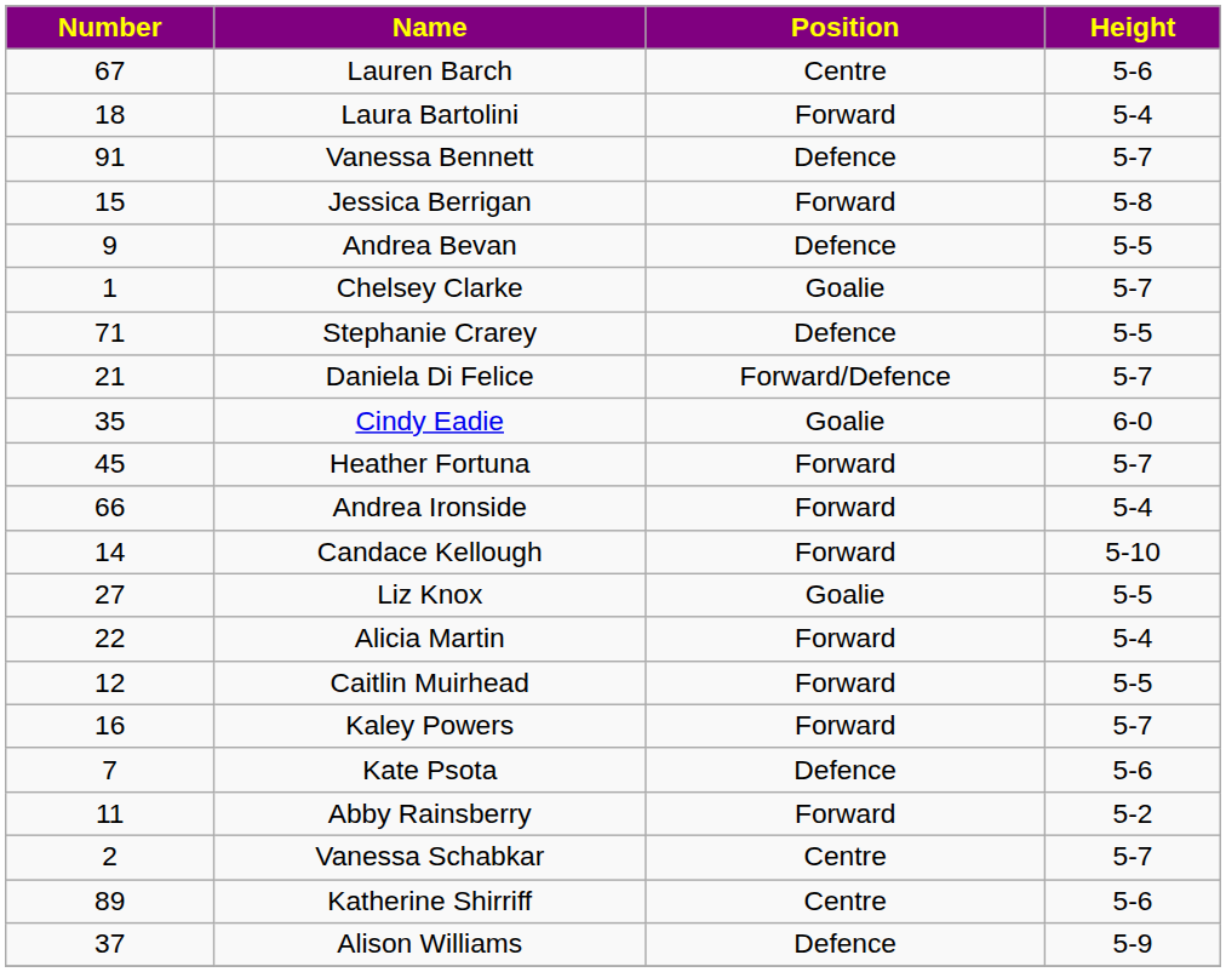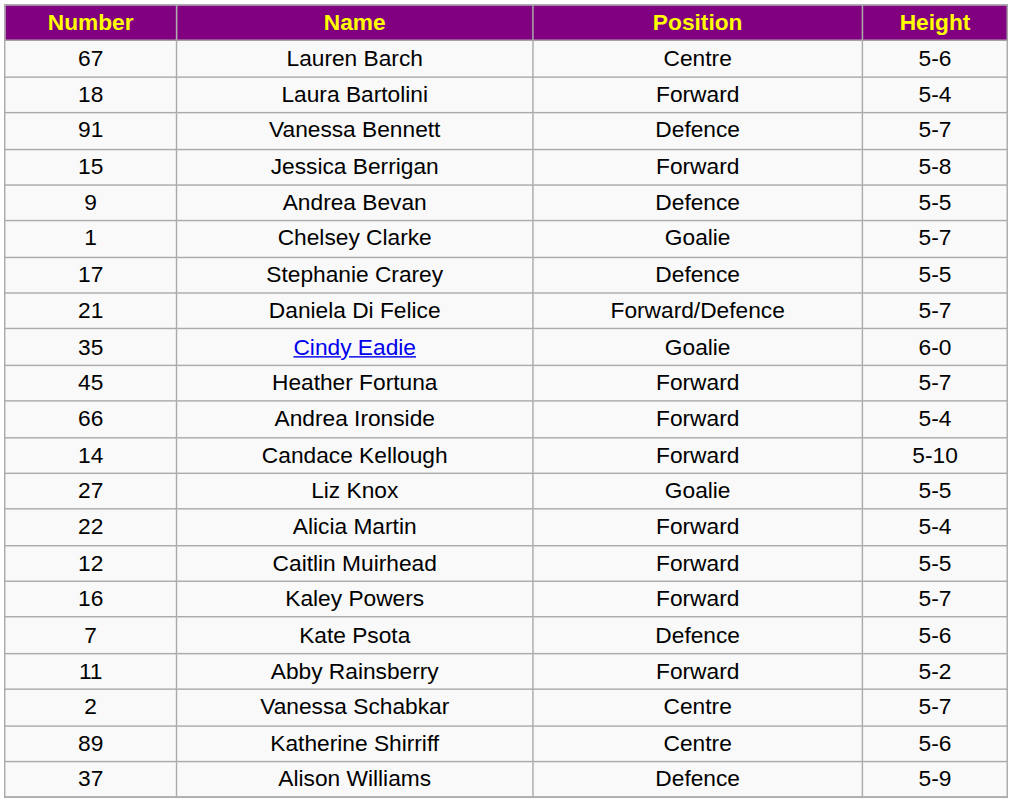 <table class="wikitable" width="80%">
 <tr align="center"  style="background:purple;color:yellow;">
 <td><strong>Number</strong></td>
 <td><strong>Name</strong></td>
 <td><strong>Position</strong></td>
 <td><strong>Height</strong></td>
 </tr>
 <tr align="center" bgcolor="">
 <td>67</td>
 <td>Lauren Barch</td>
 <td>Centre</td>
 <td>5-6</td>
 </tr>
 <tr align="center" bgcolor="">
 <td>18</td>
 <td>Laura Bartolini</td>
 <td>Forward</td>
 <td>5-4</td>
 </tr>
 <tr align="center" bgcolor="">
 <td>91</td>
 <td>Vanessa Bennett</td>
 <td>Defence</td>
 <td>5-7</td>
 </tr>
 <tr align="center" bgcolor="">
 <td>15</td>
 <td>Jessica Berrigan</td>
 <td>Forward</td>
 <td>5-8</td>
 </tr>
 <tr align="center" bgcolor="">
 <td>9</td>
 <td>Andrea Bevan</td>
 <td>Defence</td>
 <td>5-5</td>
 </tr>
 <tr align="center" bgcolor="">
 <td>1</td>
 <td>Chelsey Clarke</td>
 <td>Goalie</td>
 <td>5-7</td>
 </tr>
 <tr align="center" bgcolor="">
-<td>71</td>
+<td>17</td>
 <td>Stephanie Crarey</td>
 <td>Defence</td>
 <td>5-5</td>
 </tr>
 <tr align="center" bgcolor="">
 <td>21</td>
 <td>Daniela Di Felice</td>
 <td>Forward/Defence</td>
 <td>5-7</td>
 </tr>
 <tr align="center" bgcolor="">
 <td>35</td>
 <td><a href='#'>Cindy Eadie</a></td>
 <td>Goalie</td>
 <td>6-0</td>
 </tr>
 <tr align="center" bgcolor="">
 <td>45</td>
 <td>Heather Fortuna</td>
 <td>Forward</td>
 <td>5-7</td>
 </tr>
 <tr align="center" bgcolor="">
 <td>66</td>
 <td>Andrea Ironside</td>
 <td>Forward</td>
 <td>5-4</td>
 </tr>
 <tr align="center" bgcolor="">
 <td>14</td>
 <td>Candace Kellough</td>
 <td>Forward</td>
 <td>5-10</td>
 </tr>
 <tr align="center" bgcolor="">
 <td>27</td>
 <td>Liz Knox</td>
 <td>Goalie</td>
 <td>5-5</td>
 </tr>
 <tr align="center" bgcolor="">
 <td>22</td>
 <td>Alicia Martin</td>
 <td>Forward</td>
 <td>5-4</td>
 </tr>
 <tr align="center" bgcolor="">
 <td>12</td>
 <td>Caitlin Muirhead</td>
 <td>Forward</td>
 <td>5-5</td>
 </tr>
 <tr align="center" bgcolor="">
 <td>16</td>
 <td>Kaley Powers</td>
 <td>Forward</td>
 <td>5-7</td>
 </tr>
 <tr align="center" bgcolor="">
 <td>7</td>
 <td>Kate Psota</td>
 <td>Defence</td>
 <td>5-6</td>
 </tr>
 <tr align="center" bgcolor="">
 <td>11</td>
 <td>Abby Rainsberry</td>
 <td>Forward</td>
 <td>5-2</td>
 </tr>
 <tr align="center" bgcolor="">
 <td>2</td>
 <td>Vanessa Schabkar</td>
 <td>Centre</td>
 <td>5-7</td>
 </tr>
 <tr align="center" bgcolor="">
 <td>89</td>
 <td>Katherine Shirriff</td>
 <td>Centre</td>
 <td>5-6</td>
 </tr>
 <tr align="center" bgcolor="">
 <td>37</td>
 <td>Alison Williams</td>
 <td>Defence</td>
 <td>5-9</td>
 </tr>
 <tr align="center" bgcolor="">
 </tr>
 </table>
